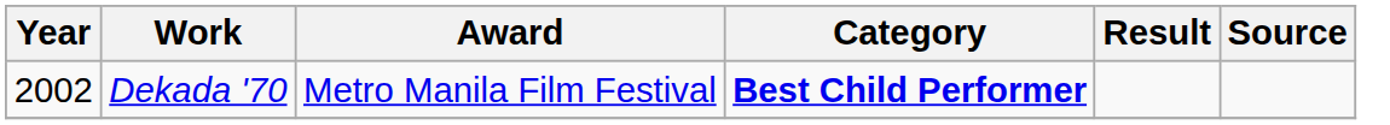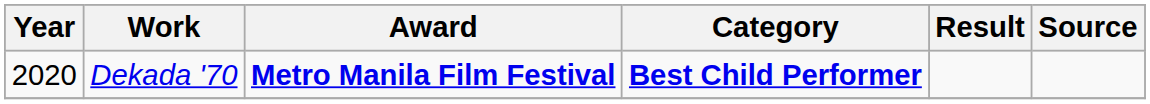 <table class="wikitable">
 <tr>
 <th>Year</th>
 <th>Work</th>
 <th>Award</th>
 <th>Category</th>
 <th>Result</th>
 <th>Source </th>
 </tr>
 <tr>
-<td>2002</td>
+<td>2020</td>
 <td><em><a href='#'>Dekada '70</a></em></td>
-<td><a href='#'>Metro Manila Film Festival</a></td>
+<td><strong><a href='#'>Metro Manila Film Festival</a></strong></td>
 <td><strong><a href='#'>Best Child Performer</a></strong></td>
 <td></td>
 <td></td>
 </tr>
 <tr>
 </tr>
 </table>
